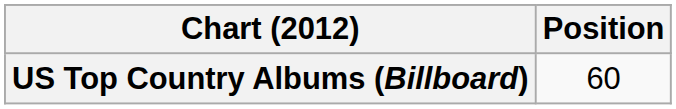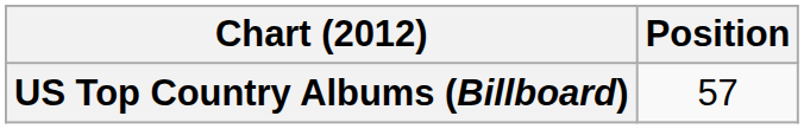 <table class="wikitable plainrowheaders" style="text-align:center">
 <tr>
 <th scope="col">Chart (2012)</th>
 <th scope="col">Position</th>
 </tr>
 <tr>
 <th scope="row">US Top Country Albums (<em>Billboard</em>)</th>
-<td>60</td>
+<td>57</td>
 </tr>
 </table>
